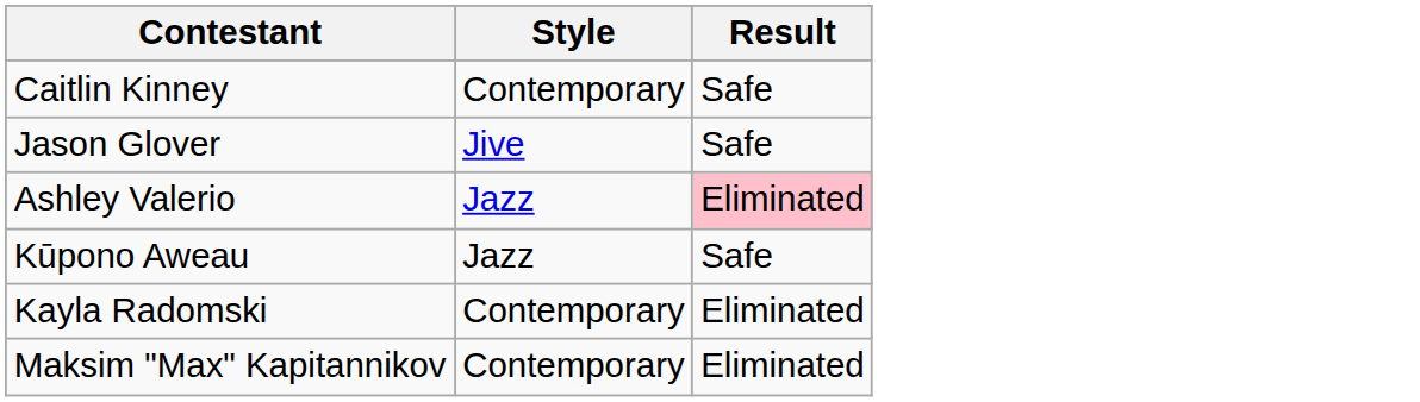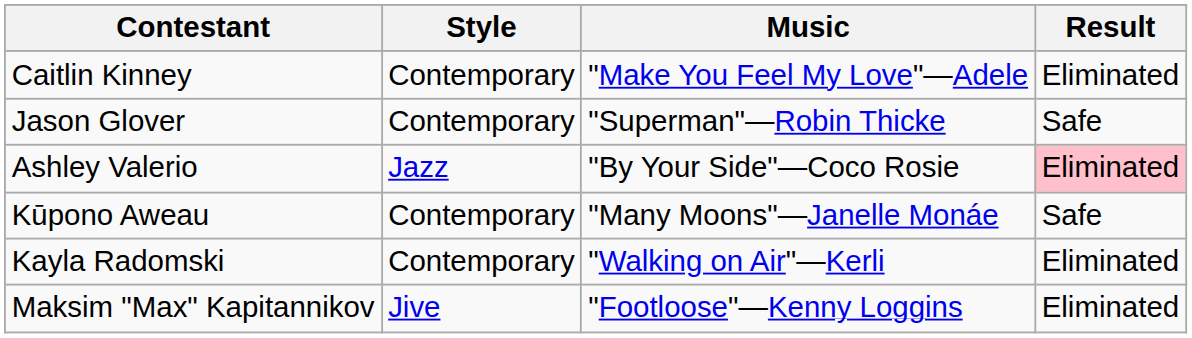 <table class="wikitable">
 <tr>
 <th>Contestant</th>
 <th>Style</th>
+<th>Music</th>
 <th>Result</th>
 </tr>
 <tr>
 <td>Caitlin Kinney</td>
 <td>Contemporary</td>
-<td>Safe</td>
+<td>"<a href='#'>Make You Feel My Love</a>"—<a href='#'>Adele</a></td>
+<td>Eliminated</td>
 </tr>
 <tr>
 <td>Jason Glover</td>
-<td><a href='#'>Jive</a></td>
+<td>Contemporary</td>
+<td>"Superman"—<a href='#'>Robin Thicke</a></td>
 <td>Safe</td>
 </tr>
 <tr>
 <td>Ashley Valerio</td>
 <td><a href='#'>Jazz</a></td>
+<td>"By Your Side"—Coco Rosie</td>
 <td style="background: pink;">Eliminated</td>
 </tr>
 <tr>
 <td>Kūpono Aweau</td>
-<td>Jazz</td>
+<td>Contemporary</td>
+<td>"Many Moons"—<a href='#'>Janelle Monáe</a></td>
 <td>Safe</td>
 </tr>
 <tr>
 <td>Kayla Radomski</td>
 <td>Contemporary</td>
+<td>"<a href='#'>Walking on Air</a>"—<a href='#'>Kerli</a></td>
 <td>Eliminated</td>
 </tr>
 <tr>
 <td>Maksim "Max" Kapitannikov</td>
-<td>Contemporary</td>
+<td><a href='#'>Jive</a></td>
+<td>"<a href='#'>Footloose</a>"—<a href='#'>Kenny Loggins</a></td>
 <td>Eliminated</td>
 </tr>
 </table>
